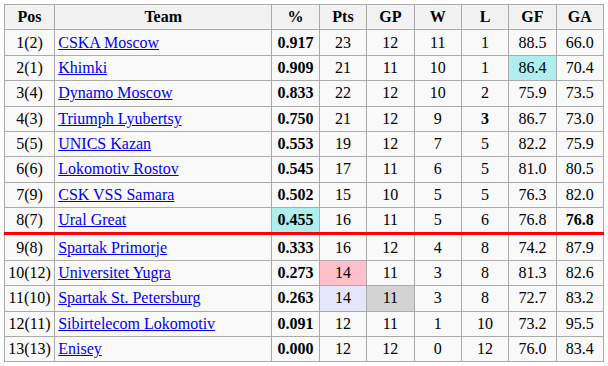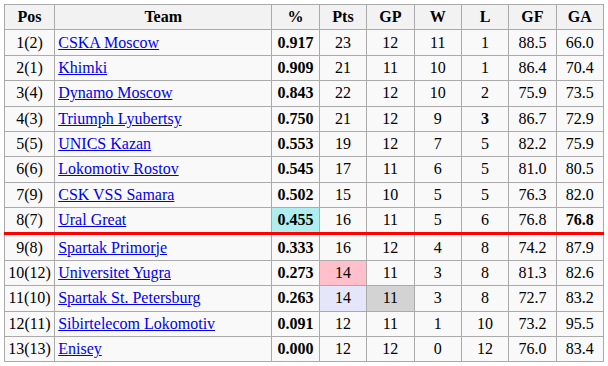 <table class="wikitable sortable" style="text-align: center;">
 <tr>
 <th width=20>Pos</th>
 <th width=210>Team</th>
 <th width=40>%</th>
 <th width=40><strong>Pts</strong></th>
 <th width=40>GP</th>
 <th width=40>W</th>
 <th width=40>L</th>
 <th width=40>GF</th>
 <th width=40>GA</th>
 </tr>
 <tr>
 <td>1(2)</td>
 <td align="left"><a href='#'>CSKA Moscow</a></td>
 <td><strong>0.917</strong></td>
 <td>23</td>
 <td>12</td>
 <td>11</td>
 <td>1</td>
 <td>88.5</td>
 <td>66.0</td>
 </tr>
 <tr>
 <td>2(1)</td>
 <td align="left"><a href='#'>Khimki</a></td>
 <td><strong>0.909</strong></td>
 <td>21</td>
 <td>11</td>
 <td>10</td>
 <td>1</td>
-<td style="background: paleturquoise;">86.4</td>
+<td>86.4</td>
 <td>70.4</td>
 </tr>
 <tr>
 <td>3(4)</td>
 <td align="left"><a href='#'>Dynamo Moscow</a></td>
-<td><strong> 0.833</strong></td>
+<td><strong> 0.843</strong></td>
 <td>22</td>
 <td>12</td>
 <td>10</td>
 <td>2</td>
 <td>75.9</td>
 <td>73.5</td>
 </tr>
 <tr>
 <td>4(3)</td>
 <td align="left"><a href='#'>Triumph Lyubertsy</a></td>
 <td><strong>0.750</strong></td>
 <td>21</td>
 <td>12</td>
 <td>9</td>
 <td><strong>3</strong></td>
 <td>86.7</td>
-<td>73.0</td>
+<td>72.9</td>
 </tr>
 <tr>
 <td>5(5)</td>
 <td align="left"><a href='#'>UNICS Kazan</a></td>
 <td><strong>0.553</strong></td>
 <td>19</td>
 <td>12</td>
 <td>7</td>
 <td>5</td>
 <td>82.2</td>
 <td>75.9</td>
 </tr>
 <tr>
 <td>6(6)</td>
 <td align="left"><a href='#'>Lokomotiv Rostov</a></td>
 <td><strong>0.545</strong></td>
 <td>17</td>
 <td>11</td>
 <td>6</td>
 <td>5</td>
 <td>81.0</td>
 <td>80.5</td>
 </tr>
 <tr>
 <td>7(9)</td>
 <td align="left"><a href='#'>CSK VSS Samara</a></td>
 <td><strong>0.502</strong></td>
 <td>15</td>
 <td>10</td>
 <td>5</td>
 <td>5</td>
 <td>76.3</td>
 <td>82.0</td>
 </tr>
 <tr style = "border-bottom:3px solid red;">
 <td>8(7)</td>
 <td align="left"><a href='#'>Ural Great</a></td>
 <td style="background: paleturquoise;"><strong> 0.455</strong></td>
 <td>16</td>
 <td>11</td>
 <td>5</td>
 <td>6</td>
 <td>76.8</td>
 <td><strong>76.8</strong></td>
 </tr>
 <tr>
 <td>9(8)</td>
 <td align="left"><a href='#'>Spartak Primorje</a></td>
 <td><strong>0.333</strong></td>
 <td>16</td>
 <td>12</td>
 <td>4</td>
 <td>8</td>
 <td>74.2</td>
 <td>87.9</td>
 </tr>
 <tr>
 <td>10(12)</td>
 <td align="left"><a href='#'>Universitet Yugra</a></td>
 <td><strong> 0.273</strong></td>
 <td style="background: pink;">14</td>
 <td>11</td>
 <td>3</td>
 <td>8</td>
 <td>81.3</td>
 <td>82.6</td>
 </tr>
 <tr>
 <td>11(10)</td>
 <td align="left"><a href='#'>Spartak St. Petersburg</a></td>
 <td><strong>0.263</strong></td>
 <td style="background: lavender;">14</td>
 <td style="background: lightgrey;">11</td>
 <td>3</td>
 <td>8</td>
 <td>72.7</td>
 <td>83.2</td>
 </tr>
 <tr>
 <td>12(11)</td>
 <td align="left"><a href='#'>Sibirtelecom Lokomotiv</a></td>
 <td><strong>0.091</strong></td>
 <td>12</td>
 <td>11</td>
 <td>1</td>
 <td>10</td>
 <td>73.2</td>
 <td>95.5</td>
 </tr>
 <tr>
 <td>13(13)</td>
 <td align="left"><a href='#'>Enisey</a></td>
 <td><strong>0.000</strong></td>
 <td>12</td>
 <td>12</td>
 <td>0</td>
 <td>12</td>
 <td>76.0</td>
 <td>83.4</td>
 </tr>
 </table>
